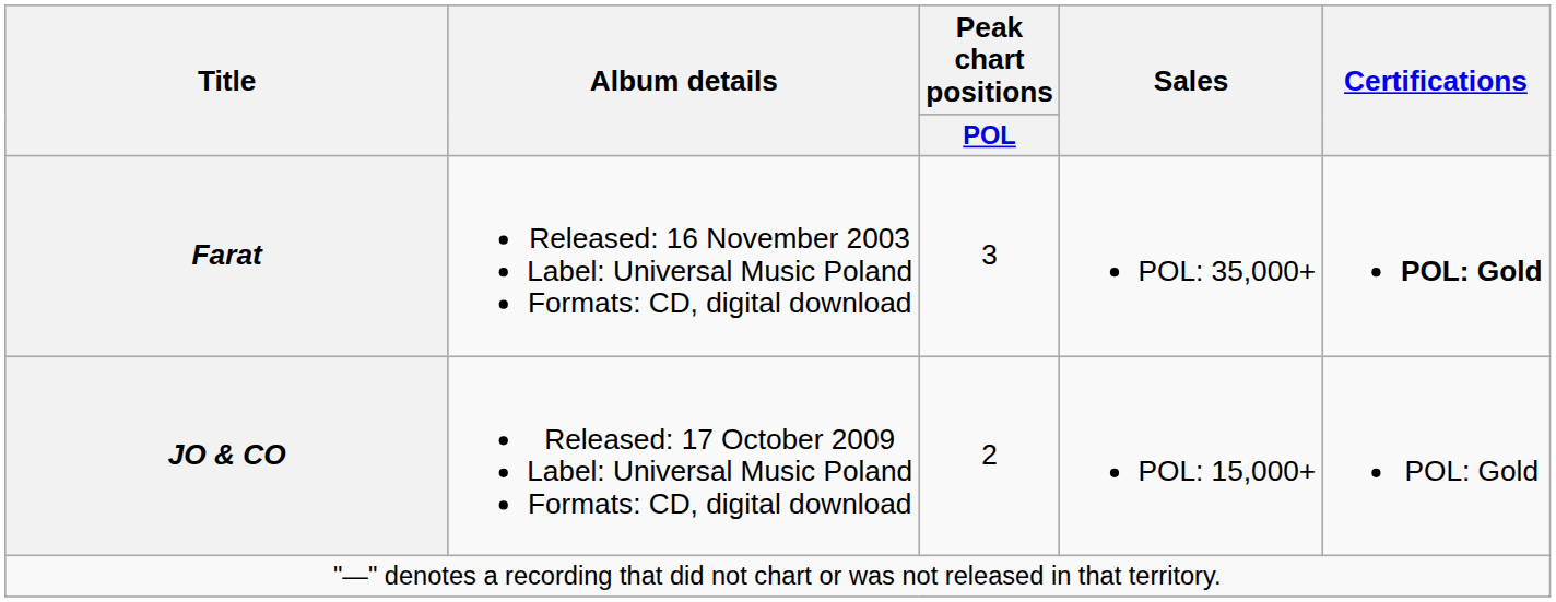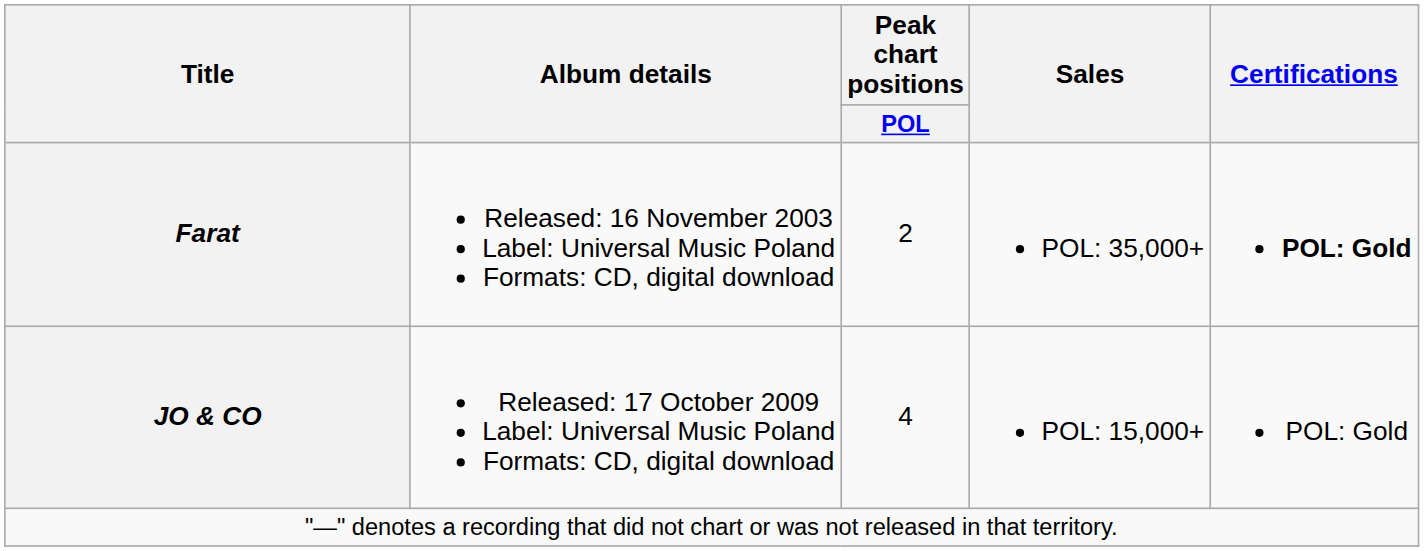 <table class="wikitable plainrowheaders" style="text-align:center;">
 <tr>
 <th scope="col" rowspan="2" style="width:15em;">Title</th>
 <th scope="col" rowspan="2">Album details</th>
 <th scope="col">Peak chart positions</th>
 <th scope="col" rowspan="2">Sales</th>
 <th scope="col" rowspan="2"><a href='#'>Certifications</a></th>
 </tr>
 <tr>
 <th scope="col" style="width:3em;font-size:90%;"><a href='#'>POL</a><br></th>
 </tr>
 <tr>
 <th scope="row"><em>Farat</em></th>
 <td><br><ul><li>Released: 16 November 2003</li><li>Label: Universal Music Poland</li><li>Formats: CD, digital download</li></ul></td>
-<td>3</td>
+<td>2</td>
 <td><br><ul><li>POL: 35,000+</li></ul></td>
 <td><strong><br><ul><li>POL: Gold</li></ul></strong></td>
 </tr>
 <tr>
 <th scope="row"><em>JO & CO</em></th>
 <td><br><ul><li>Released: 17 October 2009</li><li>Label: Universal Music Poland</li><li>Formats: CD, digital download</li></ul></td>
-<td>2</td>
+<td>4</td>
 <td><br><ul><li>POL: 15,000+</li></ul></td>
 <td><br><ul><li>POL: Gold</li></ul></td>
 </tr>
 <tr>
 <td colspan="20" style="font-size:90%">"—" denotes a recording that did not chart or was not released in that territory.</td>
 </tr>
 </table>
